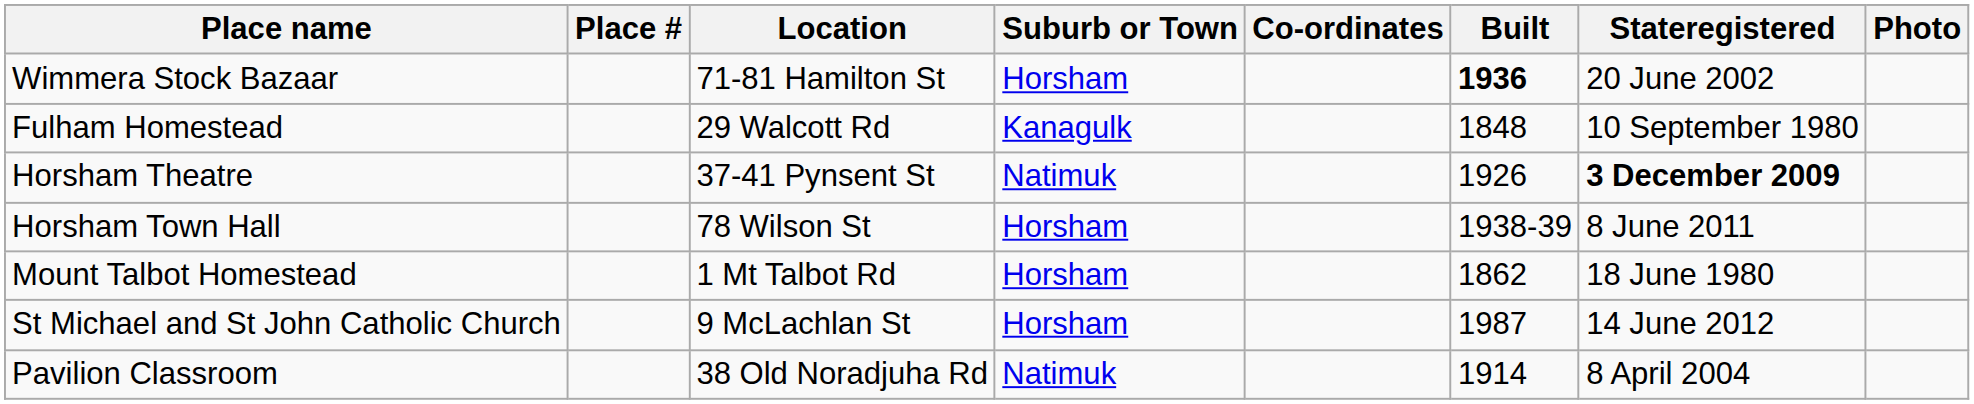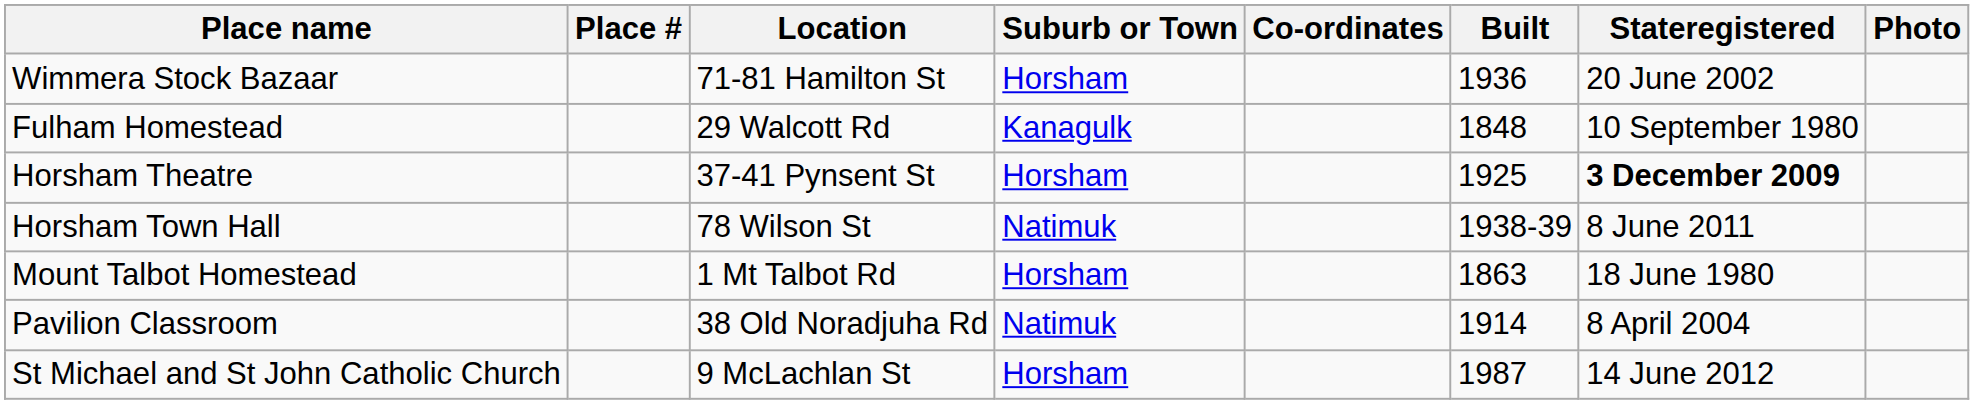 <table class="wikitable sortable">
 <tr>
 <th>Place name</th>
 <th>Place #</th>
 <th>Location</th>
 <th>Suburb or Town</th>
 <th>Co-ordinates</th>
 <th>Built</th>
 <th>Stateregistered</th>
 <th class="unsortable">Photo</th>
 </tr>
 <tr>
 <td>Wimmera Stock Bazaar</td>
 <td></td>
 <td>71-81 Hamilton St</td>
 <td><a href='#'>Horsham</a></td>
 <td></td>
-<td><strong>1936</strong></td>
+<td>1936</td>
 <td>20 June 2002</td>
 <td></td>
 </tr>
 <tr>
 <td>Fulham Homestead</td>
 <td></td>
 <td>29 Walcott Rd</td>
 <td><a href='#'>Kanagulk</a></td>
 <td></td>
 <td>1848</td>
 <td>10 September 1980</td>
 <td></td>
 </tr>
 <tr>
 <td>Horsham Theatre</td>
 <td></td>
 <td>37-41 Pynsent St</td>
-<td><a href='#'>Natimuk</a></td>
+<td><a href='#'>Horsham</a></td>
 <td></td>
-<td>1926</td>
+<td>1925</td>
 <td><strong>3 December 2009</strong></td>
 <td></td>
 </tr>
 <tr>
 <td>Horsham Town Hall</td>
 <td></td>
 <td>78 Wilson St</td>
-<td><a href='#'>Horsham</a></td>
+<td><a href='#'>Natimuk</a></td>
 <td></td>
 <td>1938-39</td>
 <td>8 June 2011</td>
 <td></td>
 </tr>
 <tr>
 <td>Mount Talbot Homestead</td>
 <td></td>
 <td>1 Mt Talbot Rd</td>
 <td><a href='#'>Horsham</a></td>
 <td></td>
-<td> 1862</td>
+<td> 1863</td>
 <td>18 June 1980</td>
+<td></td>
+</tr>
+<tr>
+<td>Pavilion Classroom</td>
+<td></td>
+<td>38 Old Noradjuha Rd</td>
+<td><a href='#'>Natimuk</a></td>
+<td></td>
+<td>1914</td>
+<td>8 April 2004</td>
 <td></td>
 </tr>
 <tr>
 <td>St Michael and St John Catholic Church</td>
 <td></td>
 <td>9 McLachlan St</td>
 <td><a href='#'>Horsham</a></td>
 <td></td>
 <td>1987</td>
 <td>14 June 2012</td>
 <td></td>
 </tr>
-<tr>
-<td>Pavilion Classroom</td>
-<td></td>
-<td>38 Old Noradjuha Rd</td>
-<td><a href='#'>Natimuk</a></td>
-<td></td>
-<td>1914</td>
-<td>8 April 2004</td>
-<td></td>
-</tr>
 </table>
